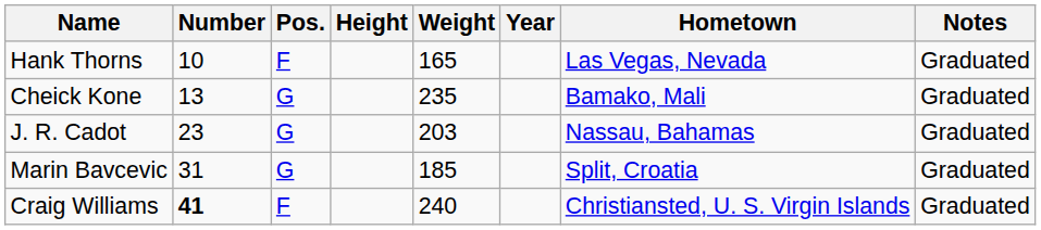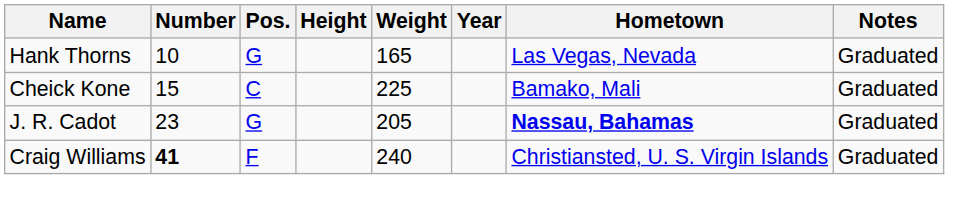 <table class="wikitable sortable" border="1">
 <tr>
 <th>Name</th>
 <th>Number</th>
 <th>Pos.</th>
 <th>Height</th>
 <th>Weight</th>
 <th>Year</th>
 <th>Hometown</th>
 <th class="unsortable">Notes</th>
 </tr>
 <tr>
 <td>Hank Thorns</td>
 <td>10</td>
-<td><a href='#'>F</a></td>
+<td><a href='#'>G</a></td>
 <td></td>
 <td>165</td>
 <td></td>
 <td><a href='#'>Las Vegas, Nevada</a></td>
 <td>Graduated</td>
 </tr>
 <tr>
 <td>Cheick Kone</td>
-<td>13</td>
-<td><a href='#'>G</a></td>
+<td>15</td>
+<td><a href='#'>C</a></td>
 <td></td>
-<td>235</td>
+<td>225</td>
 <td></td>
 <td><a href='#'>Bamako, Mali</a></td>
 <td>Graduated</td>
 </tr>
 <tr>
 <td>J. R. Cadot</td>
 <td>23</td>
 <td><a href='#'>G</a></td>
 <td></td>
-<td>203</td>
+<td>205</td>
 <td></td>
-<td><a href='#'>Nassau, Bahamas</a></td>
-<td>Graduated</td>
-</tr>
-<tr>
-<td>Marin Bavcevic</td>
-<td>31</td>
-<td><a href='#'>G</a></td>
-<td></td>
-<td>185</td>
-<td></td>
-<td><a href='#'>Split, Croatia</a></td>
+<td><strong><a href='#'>Nassau, Bahamas</a></strong></td>
 <td>Graduated</td>
 </tr>
 <tr>
 <td>Craig Williams</td>
 <td><strong>41</strong></td>
 <td><a href='#'>F</a></td>
 <td></td>
 <td>240</td>
 <td></td>
 <td><a href='#'>Christiansted, U. S. Virgin Islands</a></td>
 <td>Graduated</td>
 </tr>
 </table>
